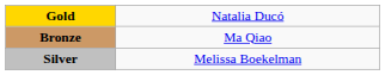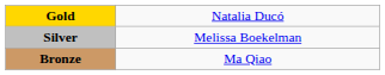 <table class="wikitable" style="text-align:center; " width="35%">
 <tr>
 <td bgcolor="gold"><strong>Gold</strong></td>
 <td><a href='#'>Natalia Ducó</a><br>  <small><em></em></small></td>
 </tr>
 <tr>
+<td bgcolor="silver"><strong>Silver</strong></td>
+<td><a href='#'>Melissa Boekelman</a><br>  <small><em></em></small></td>
+</tr>
+<tr>
 <td bgcolor="CC9966"><strong>Bronze</strong></td>
 <td><a href='#'>Ma Qiao</a><br>  <small><em></em></small></td>
 </tr>
-<tr>
-<td bgcolor="silver"><strong>Silver</strong></td>
-<td><a href='#'>Melissa Boekelman</a><br>  <small><em></em></small></td>
-</tr>
 </table>
